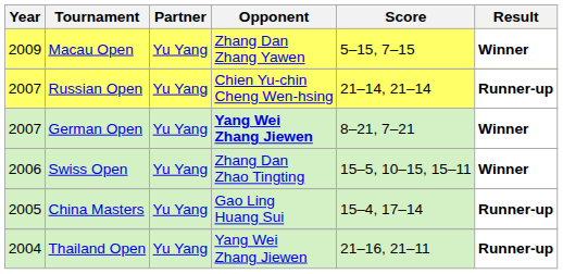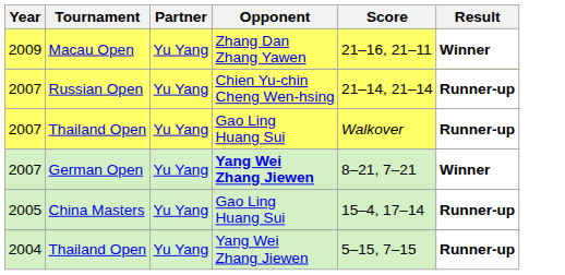 <table class="sortable wikitable" style="font-size: 90%;">
 <tr>
 <th>Year</th>
 <th>Tournament</th>
 <th>Partner</th>
 <th>Opponent</th>
 <th>Score</th>
 <th>Result</th>
 </tr>
 <tr style="background:#FFFF67">
 <td align="center">2009</td>
 <td align="left"><a href='#'>Macau Open</a></td>
 <td align="left"> <a href='#'>Yu Yang</a></td>
 <td align="left"> <a href='#'>Zhang Dan</a> <br>  <a href='#'>Zhang Yawen</a></td>
-<td align="left">5–15, 7–15</td>
+<td align="left">21–16, 21–11</td>
 <td style="text-align:left; background:white"> <strong>Winner</strong></td>
 </tr>
 <tr>
 </tr>
 <tr style="background:#FFFF67">
 <td align="center">2007</td>
 <td align="left"><a href='#'>Russian Open</a></td>
 <td align="left"> <a href='#'>Yu Yang</a></td>
 <td align="left"> <a href='#'>Chien Yu-chin</a> <br>  <a href='#'>Cheng Wen-hsing</a></td>
 <td align="left">21–14, 21–14</td>
 <td style="text-align:left; background:white"> <strong>Runner-up</strong></td>
 </tr>
 <tr>
 </tr>
+<tr style="background:#FFFF67">
+<td align="center">2007</td>
+<td align="left"><a href='#'>Thailand Open</a></td>
+<td align="left"> <a href='#'>Yu Yang</a></td>
+<td align="left"> <a href='#'>Gao Ling</a> <br>  <a href='#'>Huang Sui</a></td>
+<td align="left"><em>Walkover</em></td>
+<td style="text-align:left; background:white"> <strong>Runner-up</strong></td>
+</tr>
 <tr>
 </tr>
 <tr style="background:#D4F1C5">
 <td align="center">2007</td>
 <td align="left"><a href='#'>German Open</a></td>
 <td align="left"> <a href='#'>Yu Yang</a></td>
 <td align="left"><strong> <a href='#'>Yang Wei</a> <br>  <a href='#'>Zhang Jiewen</a></strong></td>
 <td align="left">8–21, 7–21</td>
 <td style="text-align:left; background:white"> <strong>Winner</strong></td>
 </tr>
 <tr>
-</tr>
-<tr style="background:#D4F1C5">
-<td align="center">2006</td>
-<td align="left"><a href='#'>Swiss Open</a></td>
-<td align="left"> <a href='#'>Yu Yang</a></td>
-<td align="left"> <a href='#'>Zhang Dan</a> <br>  <a href='#'>Zhao Tingting</a></td>
-<td align="left">15–5, 10–15, 15–11</td>
-<td style="text-align:left; background:white"> <strong>Winner</strong></td>
 </tr>
 <tr>
 </tr>
 <tr style="background:#D4F1C5">
 <td align="center">2005</td>
 <td align="left"><a href='#'>China Masters</a></td>
 <td align="left"> <a href='#'>Yu Yang</a></td>
 <td align="left"> <a href='#'>Gao Ling</a> <br>  <a href='#'>Huang Sui</a></td>
 <td align="left">15–4, 17–14</td>
 <td style="text-align:left; background:white"> <strong>Runner-up</strong></td>
 </tr>
 <tr>
 </tr>
 <tr style="background:#D4F1C5">
 <td align="center">2004</td>
 <td align="left"><a href='#'>Thailand Open</a></td>
 <td align="left"> <a href='#'>Yu Yang</a></td>
 <td align="left"> <a href='#'>Yang Wei</a> <br>  <a href='#'>Zhang Jiewen</a></td>
-<td align="left">21–16, 21–11</td>
+<td align="left">5–15, 7–15</td>
 <td style="text-align:left; background:white"> <strong>Runner-up</strong></td>
 </tr>
 </table>
